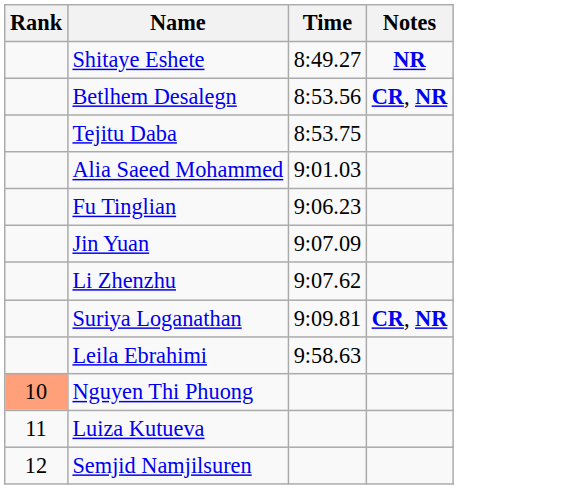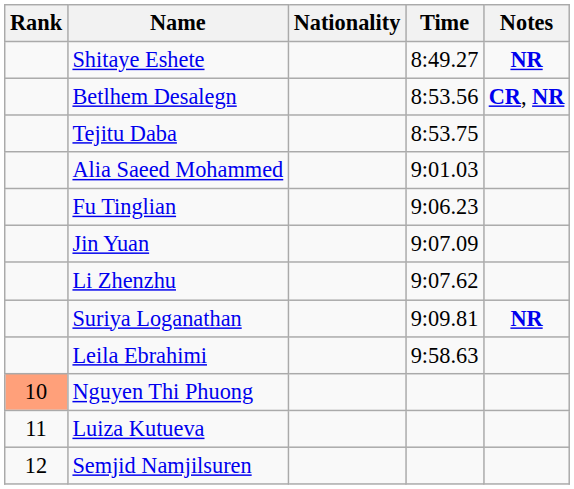 <table class="wikitable sortable" style="text-align:center;font-size:95%">
 <tr>
 <th>Rank</th>
 <th>Name</th>
+<th>Nationality</th>
 <th>Time</th>
 <th>Notes</th>
 </tr>
 <tr>
 <td></td>
 <td align=left><a href='#'>Shitaye Eshete</a></td>
+<td align=left></td>
 <td>8:49.27</td>
 <td><strong><a href='#'>NR</a></strong></td>
 </tr>
 <tr>
 <td></td>
 <td align=left><a href='#'>Betlhem Desalegn</a></td>
+<td align=left></td>
 <td>8:53.56</td>
 <td><strong><a href='#'>CR</a></strong>, <strong><a href='#'>NR</a></strong></td>
 </tr>
 <tr>
 <td></td>
 <td align=left><a href='#'>Tejitu Daba</a></td>
+<td align=left></td>
 <td>8:53.75</td>
 <td></td>
 </tr>
 <tr>
 <td></td>
 <td align=left><a href='#'>Alia Saeed Mohammed</a></td>
+<td align=left></td>
 <td>9:01.03</td>
 <td></td>
 </tr>
 <tr>
 <td></td>
 <td align=left><a href='#'>Fu Tinglian</a></td>
+<td align=left></td>
 <td>9:06.23</td>
 <td></td>
 </tr>
 <tr>
 <td></td>
 <td align=left><a href='#'>Jin Yuan</a></td>
+<td align=left></td>
 <td>9:07.09</td>
 <td></td>
 </tr>
 <tr>
 <td></td>
 <td align=left><a href='#'>Li Zhenzhu</a></td>
+<td align=left></td>
 <td>9:07.62</td>
 <td></td>
 </tr>
 <tr>
 <td></td>
 <td align=left><a href='#'>Suriya Loganathan</a></td>
+<td align=left></td>
 <td>9:09.81</td>
-<td><strong><a href='#'>CR</a></strong>, <strong><a href='#'>NR</a></strong></td>
+<td><strong><a href='#'>NR</a></strong></td>
 </tr>
 <tr>
 <td></td>
 <td align=left><a href='#'>Leila Ebrahimi</a></td>
+<td align=left></td>
 <td>9:58.63</td>
 <td></td>
 </tr>
 <tr>
 <td style="background: lightsalmon;">10</td>
 <td align=left><a href='#'>Nguyen Thi Phuong</a></td>
+<td align=left></td>
 <td></td>
 <td></td>
 </tr>
 <tr>
 <td>11</td>
 <td align=left><a href='#'>Luiza Kutueva</a></td>
+<td align=left></td>
 <td></td>
 <td></td>
 </tr>
 <tr>
 <td>12</td>
 <td align=left><a href='#'>Semjid Namjilsuren</a></td>
+<td align=left></td>
 <td></td>
 <td></td>
 </tr>
 </table>
